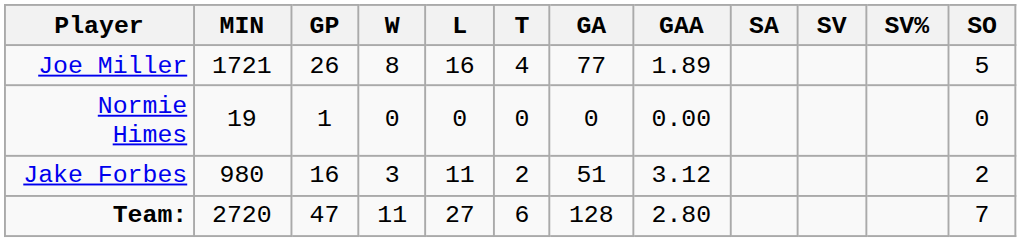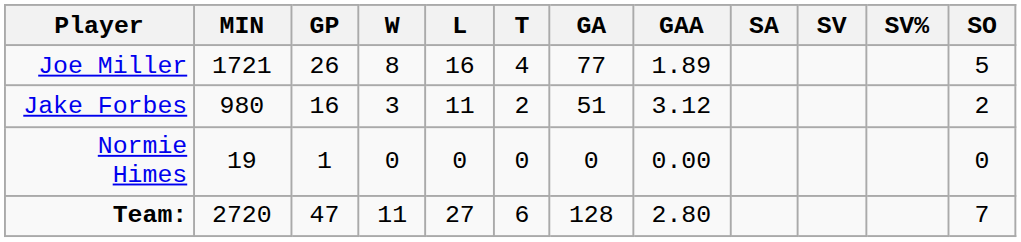 <table class="wikitable sortable" width="60%">
 <tr>
 <th bgcolor="#DDDDFF" width="10%">Player</th>
 <th width="3%" bgcolor="#DDDDFF">MIN</th>
 <th width="3%" bgcolor="#DDDDFF">GP</th>
 <th width="3%" bgcolor="#DDDDFF">W</th>
 <th width="3%" bgcolor="#DDDDFF">L</th>
 <th width="3%" bgcolor="#DDDDFF">T</th>
 <th width="3%" bgcolor="#DDDDFF">GA</th>
 <th width="3%" bgcolor="#DDDDFF">GAA</th>
 <th width="3%" bgcolor="#DDDDFF">SA</th>
 <th width="3%" bgcolor="#DDDDFF">SV</th>
 <th width="3%" bgcolor="#DDDDFF">SV%</th>
 <th width="3%" bgcolor="#DDDDFF">SO</th>
 </tr>
 <tr align="center">
 <td align="right"><a href='#'>Joe Miller</a></td>
 <td>1721</td>
 <td>26</td>
 <td>8</td>
 <td>16</td>
 <td>4</td>
 <td>77</td>
 <td>1.89</td>
 <td></td>
 <td></td>
 <td></td>
 <td>5</td>
 </tr>
 <tr align="center">
+<td align="right"><a href='#'>Jake Forbes</a></td>
+<td>980</td>
+<td>16</td>
+<td>3</td>
+<td>11</td>
+<td>2</td>
+<td>51</td>
+<td>3.12</td>
+<td></td>
+<td></td>
+<td></td>
+<td>2</td>
+</tr>
+<tr align="center">
 <td align="right"><a href='#'>Normie Himes</a></td>
 <td>19</td>
 <td>1</td>
 <td>0</td>
 <td>0</td>
 <td>0</td>
 <td>0</td>
 <td>0.00</td>
 <td></td>
 <td></td>
 <td></td>
 <td>0</td>
-</tr>
-<tr align="center">
-<td align="right"><a href='#'>Jake Forbes</a></td>
-<td>980</td>
-<td>16</td>
-<td>3</td>
-<td>11</td>
-<td>2</td>
-<td>51</td>
-<td>3.12</td>
-<td></td>
-<td></td>
-<td></td>
-<td>2</td>
 </tr>
 <tr align="center">
 <td align="right"><strong>Team:</strong></td>
 <td>2720</td>
 <td>47</td>
 <td>11</td>
 <td>27</td>
 <td>6</td>
 <td>128</td>
 <td>2.80</td>
 <td></td>
 <td></td>
 <td></td>
 <td>7</td>
 </tr>
 </table>
